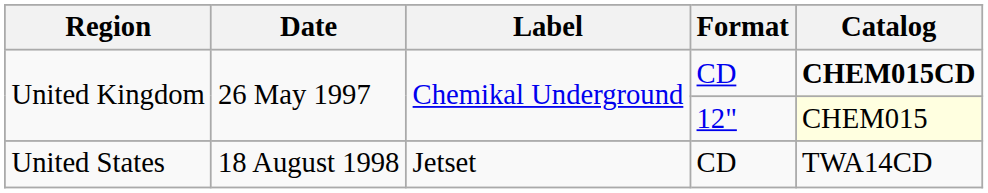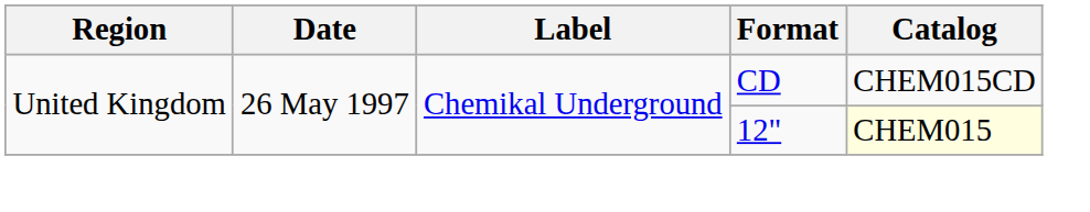 <table class="wikitable">
 <tr>
 <th>Region</th>
 <th>Date</th>
 <th>Label</th>
 <th>Format</th>
 <th>Catalog</th>
 </tr>
 <tr>
 <td rowspan="2">United Kingdom</td>
 <td rowspan="2">26 May 1997</td>
 <td rowspan="2"><a href='#'>Chemikal Underground</a></td>
 <td><a href='#'>CD</a></td>
-<td><strong>CHEM015CD</strong></td>
+<td>CHEM015CD</td>
 </tr>
 <tr>
 <td><a href='#'>12"</a></td>
 <td style="background: lightyellow;">CHEM015</td>
 </tr>
-<tr>
-<td>United States</td>
-<td>18 August 1998</td>
-<td>Jetset</td>
-<td>CD</td>
-<td>TWA14CD</td>
-</tr>
 </table>
